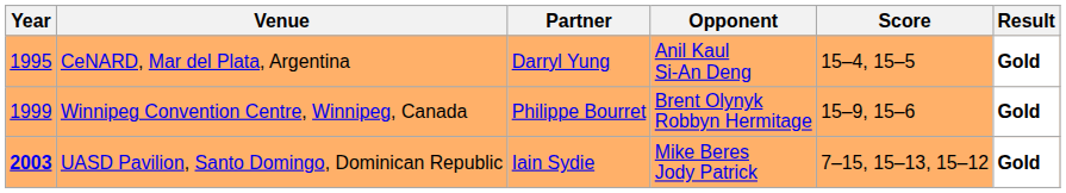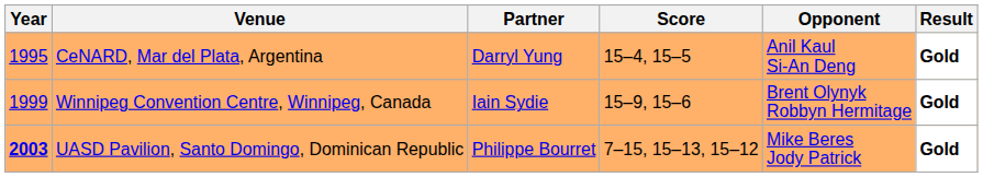 <table class="sortable wikitable" style="font-size: 90%;">
 <tr>
 <th>Year</th>
 <th>Venue</th>
 <th>Partner</th>
+<th>Score</th>
 <th>Opponent</th>
-<th>Score</th>
 <th>Result</th>
 </tr>
 <tr style="background:#FFB069">
 <td align="center"><a href='#'>1995</a></td>
 <td align="left"><a href='#'>CeNARD</a>, <a href='#'>Mar del Plata</a>, Argentina</td>
 <td align="left"> <a href='#'>Darryl Yung</a></td>
+<td align="left">15–4, 15–5</td>
 <td align="left"> <a href='#'>Anil Kaul</a><br> <a href='#'>Si-An Deng</a></td>
-<td align="left">15–4, 15–5</td>
 <td style="text-align:left; background:white"> <strong>Gold</strong></td>
 </tr>
 <tr style="background:#FFB069">
 <td align="center"><a href='#'>1999</a></td>
 <td align="left"><a href='#'>Winnipeg Convention Centre</a>, <a href='#'>Winnipeg</a>, Canada</td>
-<td align="left"> <a href='#'>Philippe Bourret</a></td>
+<td align="left"> <a href='#'>Iain Sydie</a></td>
+<td align="left">15–9, 15–6</td>
 <td align="left"> <a href='#'>Brent Olynyk</a><br> <a href='#'>Robbyn Hermitage</a></td>
-<td align="left">15–9, 15–6</td>
 <td style="text-align:left; background:white"> <strong>Gold</strong></td>
 </tr>
 <tr style="background:#FFB069">
 <td align="center"><strong><a href='#'>2003</a></strong></td>
 <td align="left"><a href='#'>UASD Pavilion</a>, <a href='#'>Santo Domingo</a>, Dominican Republic</td>
-<td align="left"> <a href='#'>Iain Sydie</a></td>
+<td align="left"> <a href='#'>Philippe Bourret</a></td>
+<td align="left">7–15, 15–13, 15–12</td>
 <td align="left"> <a href='#'>Mike Beres</a><br> <a href='#'>Jody Patrick</a></td>
-<td align="left">7–15, 15–13, 15–12</td>
 <td style="text-align:left; background:white"> <strong>Gold</strong></td>
 </tr>
 </table>
